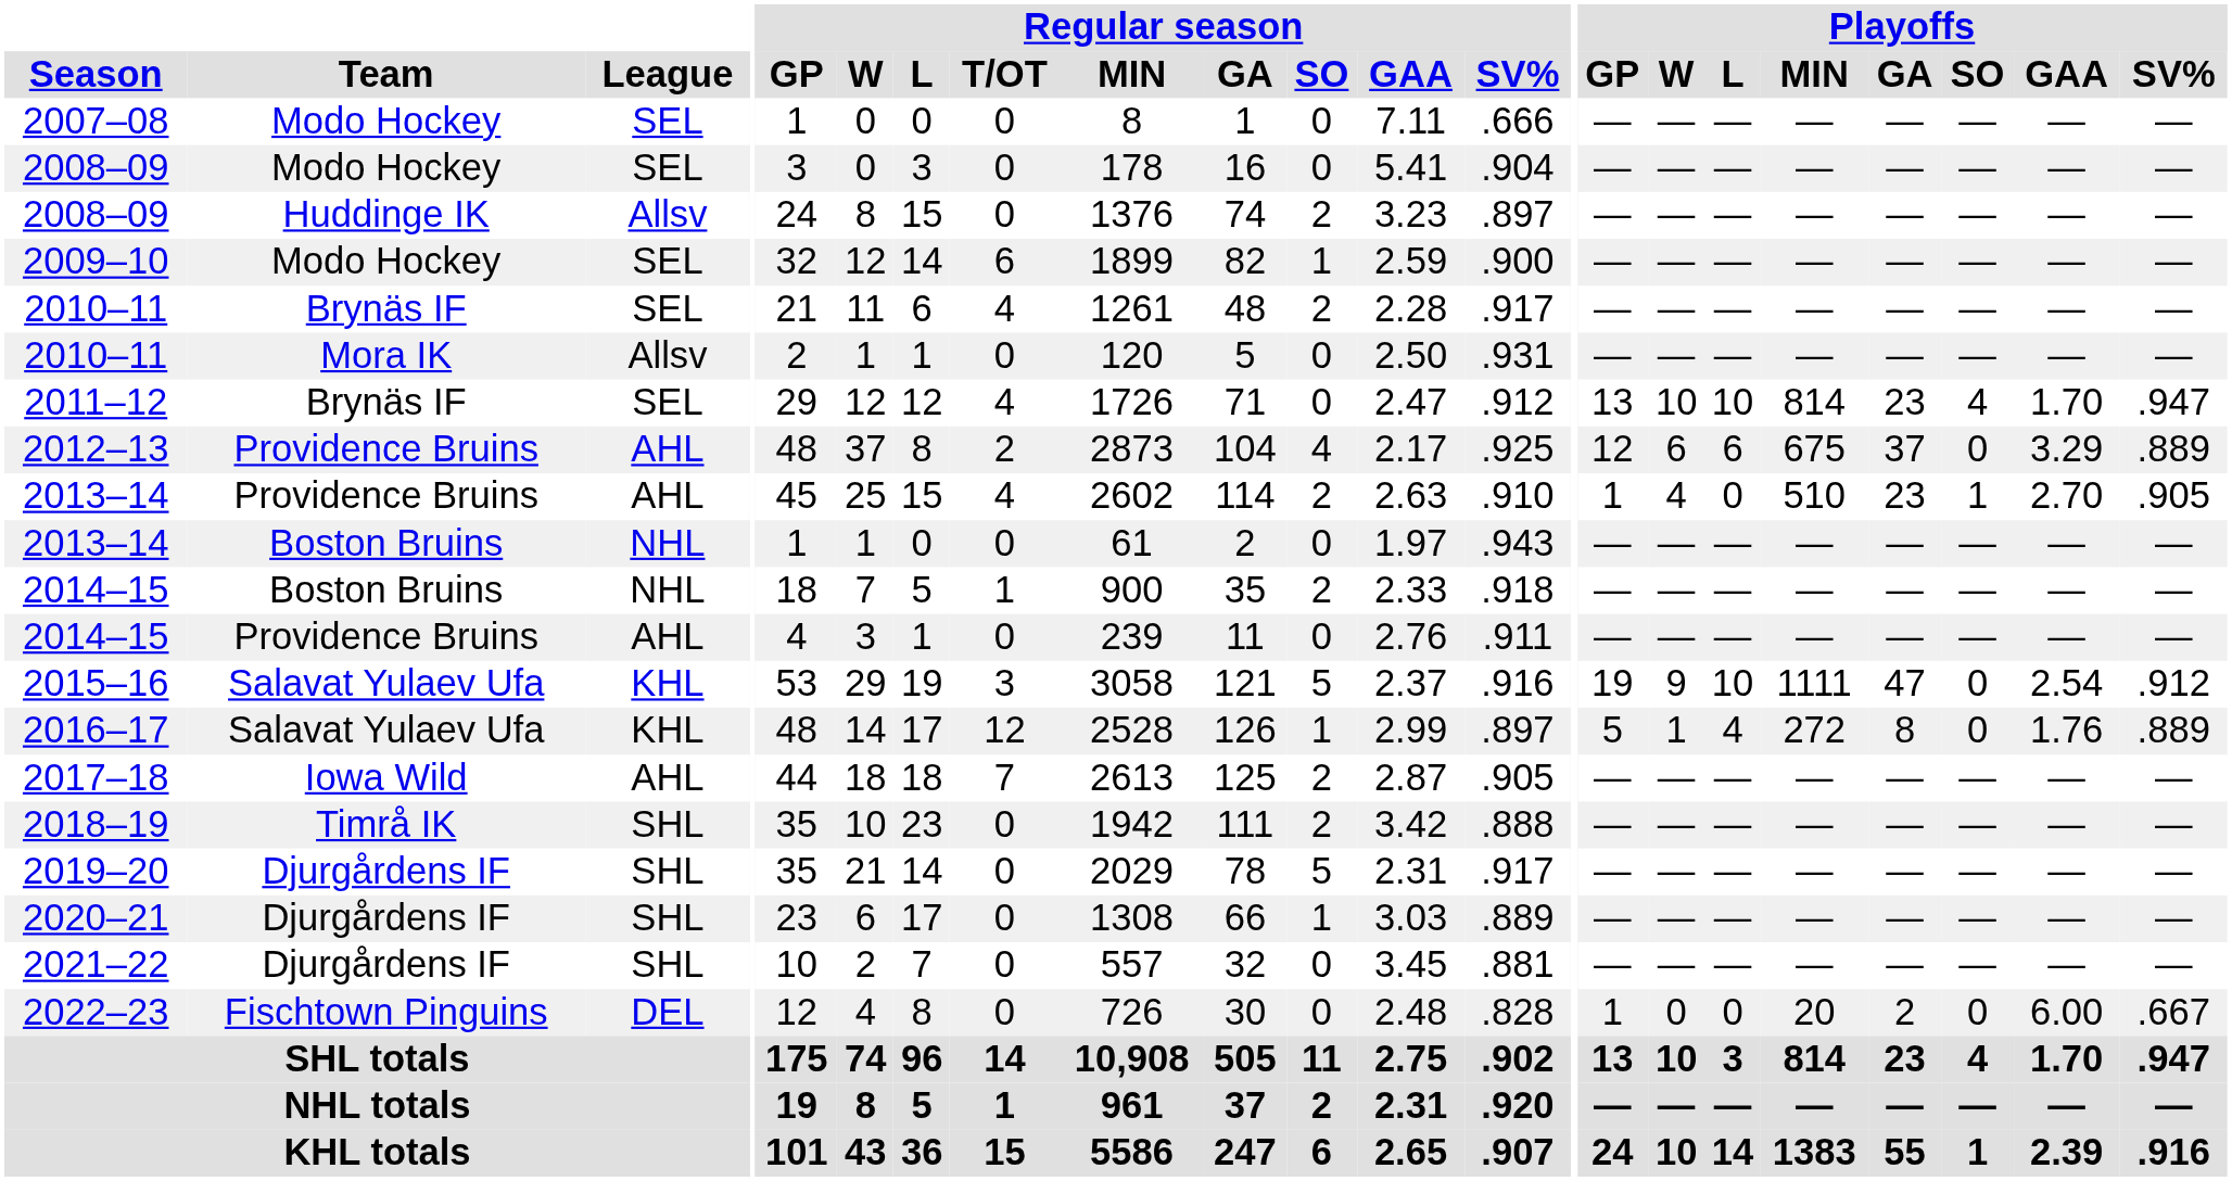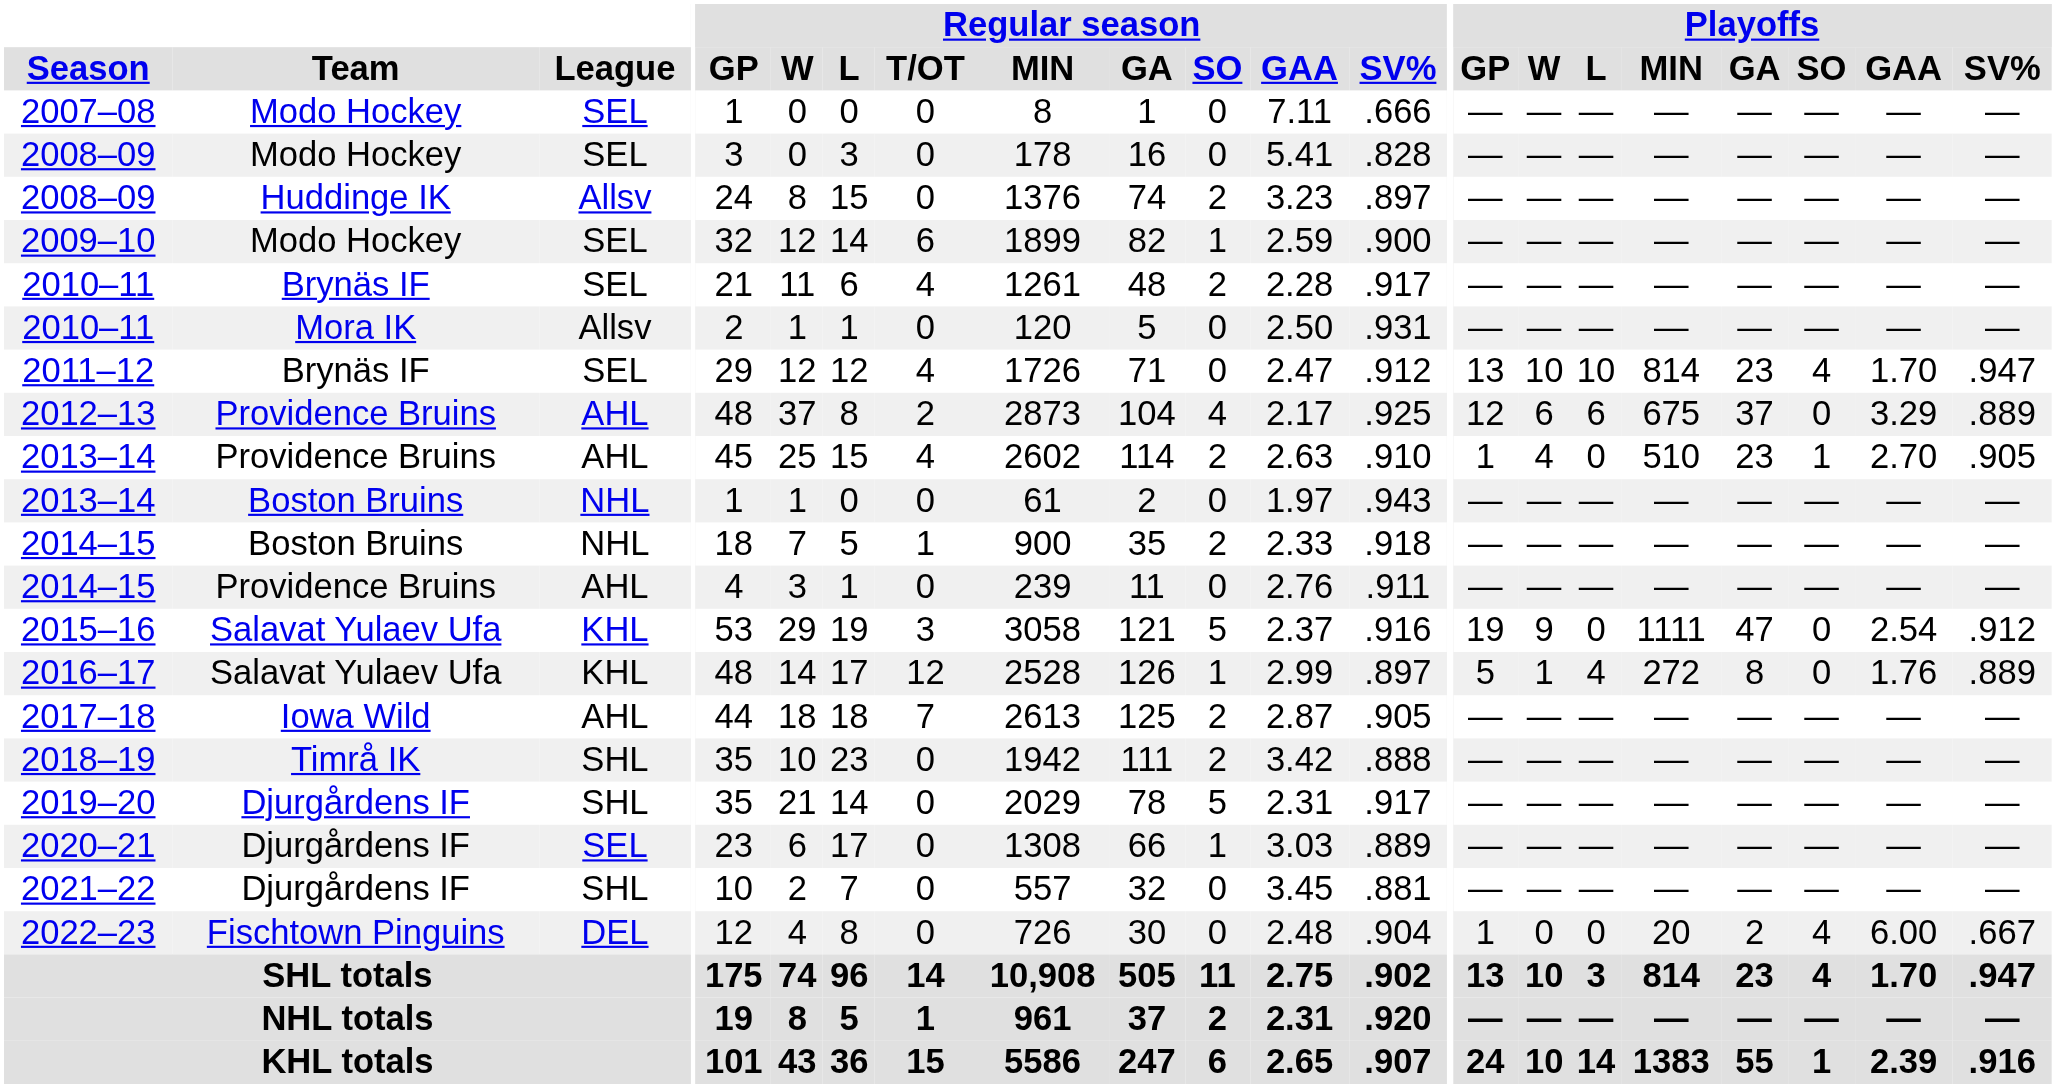 <table border="0" cellpadding="1" cellspacing="0" ID="Table3" style="text-align:center; width:75%">
 <tr bgcolor="#e0e0e0">
 <th colspan="3" bgcolor="#ffffff"></th>
 <th rowspan="99" bgcolor="#ffffff"></th>
 <th colspan="9" bgcolor="#e0e0e0"><a href='#'>Regular season</a></th>
 <th rowspan="99" bgcolor="#ffffff"></th>
 <th colspan="8" bgcolor="#e0e0e0"><a href='#'>Playoffs</a></th>
 </tr>
 <tr bgcolor="#e0e0e0">
 <th><a href='#'>Season</a></th>
 <th>Team</th>
 <th>League</th>
 <th>GP</th>
 <th>W</th>
 <th>L</th>
 <th>T/OT</th>
 <th>MIN</th>
 <th>GA</th>
 <th><a href='#'>SO</a></th>
 <th><a href='#'>GAA</a></th>
 <th><a href='#'>SV%</a></th>
 <th>GP</th>
 <th>W</th>
 <th>L</th>
 <th>MIN</th>
 <th>GA</th>
 <th>SO</th>
 <th>GAA</th>
 <th>SV%</th>
 </tr>
 <tr ALIGN="center">
 <td><a href='#'>2007–08</a></td>
 <td><a href='#'>Modo Hockey</a></td>
 <td><a href='#'>SEL</a></td>
 <td>1</td>
 <td>0</td>
 <td>0</td>
 <td>0</td>
 <td>8</td>
 <td>1</td>
 <td>0</td>
 <td>7.11</td>
 <td>.666</td>
 <td>—</td>
 <td>—</td>
 <td>—</td>
 <td>—</td>
 <td>—</td>
 <td>—</td>
 <td>—</td>
 <td>—</td>
 </tr>
 <tr ALIGN="center" bgcolor="#f0f0f0">
 <td><a href='#'>2008–09</a></td>
 <td>Modo Hockey</td>
 <td>SEL</td>
 <td>3</td>
 <td>0</td>
 <td>3</td>
 <td>0</td>
 <td>178</td>
 <td>16</td>
 <td>0</td>
 <td>5.41</td>
-<td>.904</td>
+<td>.828</td>
 <td>—</td>
 <td>—</td>
 <td>—</td>
 <td>—</td>
 <td>—</td>
 <td>—</td>
 <td>—</td>
 <td>—</td>
 </tr>
 <tr ALIGN="center">
 <td><a href='#'>2008–09</a></td>
 <td><a href='#'>Huddinge IK</a></td>
 <td><a href='#'>Allsv</a></td>
 <td>24</td>
 <td>8</td>
 <td>15</td>
 <td>0</td>
 <td>1376</td>
 <td>74</td>
 <td>2</td>
 <td>3.23</td>
 <td>.897</td>
 <td>—</td>
 <td>—</td>
 <td>—</td>
 <td>—</td>
 <td>—</td>
 <td>—</td>
 <td>—</td>
 <td>—</td>
 </tr>
 <tr ALIGN="center" bgcolor="#f0f0f0">
 <td><a href='#'>2009–10</a></td>
 <td>Modo Hockey</td>
 <td>SEL</td>
 <td>32</td>
 <td>12</td>
 <td>14</td>
 <td>6</td>
 <td>1899</td>
 <td>82</td>
 <td>1</td>
 <td>2.59</td>
 <td>.900</td>
 <td>—</td>
 <td>—</td>
 <td>—</td>
 <td>—</td>
 <td>—</td>
 <td>—</td>
 <td>—</td>
 <td>—</td>
 </tr>
 <tr ALIGN="center">
 <td><a href='#'>2010–11</a></td>
 <td><a href='#'>Brynäs IF</a></td>
 <td>SEL</td>
 <td>21</td>
 <td>11</td>
 <td>6</td>
 <td>4</td>
 <td>1261</td>
 <td>48</td>
 <td>2</td>
 <td>2.28</td>
 <td>.917</td>
 <td>—</td>
 <td>—</td>
 <td>—</td>
 <td>—</td>
 <td>—</td>
 <td>—</td>
 <td>—</td>
 <td>—</td>
 </tr>
 <tr ALIGN="center" bgcolor="#f0f0f0">
 <td><a href='#'>2010–11</a></td>
 <td><a href='#'>Mora IK</a></td>
 <td>Allsv</td>
 <td>2</td>
 <td>1</td>
 <td>1</td>
 <td>0</td>
 <td>120</td>
 <td>5</td>
 <td>0</td>
 <td>2.50</td>
 <td>.931</td>
 <td>—</td>
 <td>—</td>
 <td>—</td>
 <td>—</td>
 <td>—</td>
 <td>—</td>
 <td>—</td>
 <td>—</td>
 </tr>
 <tr ALIGN="center">
 <td><a href='#'>2011–12</a></td>
 <td>Brynäs IF</td>
 <td>SEL</td>
 <td>29</td>
 <td>12</td>
 <td>12</td>
 <td>4</td>
 <td>1726</td>
 <td>71</td>
 <td>0</td>
 <td>2.47</td>
 <td>.912</td>
 <td>13</td>
 <td>10</td>
 <td>10</td>
 <td>814</td>
 <td>23</td>
 <td>4</td>
 <td>1.70</td>
 <td>.947</td>
 </tr>
 <tr ALIGN="center" bgcolor="#f0f0f0">
 <td><a href='#'>2012–13</a></td>
 <td><a href='#'>Providence Bruins</a></td>
 <td><a href='#'>AHL</a></td>
 <td>48</td>
 <td>37</td>
 <td>8</td>
 <td>2</td>
 <td>2873</td>
 <td>104</td>
 <td>4</td>
 <td>2.17</td>
 <td>.925</td>
 <td>12</td>
 <td>6</td>
 <td>6</td>
 <td>675</td>
 <td>37</td>
 <td>0</td>
 <td>3.29</td>
 <td>.889</td>
 </tr>
 <tr ALIGN="center">
 <td><a href='#'>2013–14</a></td>
 <td>Providence Bruins</td>
 <td>AHL</td>
 <td>45</td>
 <td>25</td>
 <td>15</td>
 <td>4</td>
 <td>2602</td>
 <td>114</td>
 <td>2</td>
 <td>2.63</td>
 <td>.910</td>
 <td>1</td>
 <td>4</td>
 <td>0</td>
 <td>510</td>
 <td>23</td>
 <td>1</td>
 <td>2.70</td>
 <td>.905</td>
 </tr>
 <tr bgcolor="#f0f0f0">
 <td><a href='#'>2013–14</a></td>
 <td><a href='#'>Boston Bruins</a></td>
 <td><a href='#'>NHL</a></td>
 <td>1</td>
 <td>1</td>
 <td>0</td>
 <td>0</td>
 <td>61</td>
 <td>2</td>
 <td>0</td>
 <td>1.97</td>
 <td>.943</td>
 <td>—</td>
 <td>—</td>
 <td>—</td>
 <td>—</td>
 <td>—</td>
 <td>—</td>
 <td>—</td>
 <td>—</td>
 </tr>
 <tr>
 <td><a href='#'>2014–15</a></td>
 <td>Boston Bruins</td>
 <td>NHL</td>
 <td>18</td>
 <td>7</td>
 <td>5</td>
 <td>1</td>
 <td>900</td>
 <td>35</td>
 <td>2</td>
 <td>2.33</td>
 <td>.918</td>
 <td>—</td>
 <td>—</td>
 <td>—</td>
 <td>—</td>
 <td>—</td>
 <td>—</td>
 <td>—</td>
 <td>—</td>
 </tr>
 <tr bgcolor="#f0f0f0">
 <td><a href='#'>2014–15</a></td>
 <td>Providence Bruins</td>
 <td>AHL</td>
 <td>4</td>
 <td>3</td>
 <td>1</td>
 <td>0</td>
 <td>239</td>
 <td>11</td>
 <td>0</td>
 <td>2.76</td>
 <td>.911</td>
 <td>—</td>
 <td>—</td>
 <td>—</td>
 <td>—</td>
 <td>—</td>
 <td>—</td>
 <td>—</td>
 <td>—</td>
 </tr>
 <tr>
 <td><a href='#'>2015–16</a></td>
 <td><a href='#'>Salavat Yulaev Ufa</a></td>
 <td><a href='#'>KHL</a></td>
 <td>53</td>
 <td>29</td>
 <td>19</td>
 <td>3</td>
 <td>3058</td>
 <td>121</td>
 <td>5</td>
 <td>2.37</td>
 <td>.916</td>
 <td>19</td>
 <td>9</td>
-<td>10</td>
+<td>0</td>
 <td>1111</td>
 <td>47</td>
 <td>0</td>
 <td>2.54</td>
 <td>.912</td>
 </tr>
 <tr bgcolor="#f0f0f0">
 <td><a href='#'>2016–17</a></td>
 <td>Salavat Yulaev Ufa</td>
 <td>KHL</td>
 <td>48</td>
 <td>14</td>
 <td>17</td>
 <td>12</td>
 <td>2528</td>
 <td>126</td>
 <td>1</td>
 <td>2.99</td>
 <td>.897</td>
 <td>5</td>
 <td>1</td>
 <td>4</td>
 <td>272</td>
 <td>8</td>
 <td>0</td>
 <td>1.76</td>
 <td>.889</td>
 </tr>
 <tr>
 <td><a href='#'>2017–18</a></td>
 <td><a href='#'>Iowa Wild</a></td>
 <td>AHL</td>
 <td>44</td>
 <td>18</td>
 <td>18</td>
 <td>7</td>
 <td>2613</td>
 <td>125</td>
 <td>2</td>
 <td>2.87</td>
 <td>.905</td>
 <td>—</td>
 <td>—</td>
 <td>—</td>
 <td>—</td>
 <td>—</td>
 <td>—</td>
 <td>—</td>
 <td>—</td>
 </tr>
 <tr bgcolor="#f0f0f0">
 <td><a href='#'>2018–19</a></td>
 <td><a href='#'>Timrå IK</a></td>
 <td>SHL</td>
 <td>35</td>
 <td>10</td>
 <td>23</td>
 <td>0</td>
 <td>1942</td>
 <td>111</td>
 <td>2</td>
 <td>3.42</td>
 <td>.888</td>
 <td>—</td>
 <td>—</td>
 <td>—</td>
 <td>—</td>
 <td>—</td>
 <td>—</td>
 <td>—</td>
 <td>—</td>
 </tr>
 <tr>
 <td><a href='#'>2019–20</a></td>
 <td><a href='#'>Djurgårdens IF</a></td>
 <td>SHL</td>
 <td>35</td>
 <td>21</td>
 <td>14</td>
 <td>0</td>
 <td>2029</td>
 <td>78</td>
 <td>5</td>
 <td>2.31</td>
 <td>.917</td>
 <td>—</td>
 <td>—</td>
 <td>—</td>
 <td>—</td>
 <td>—</td>
 <td>—</td>
 <td>—</td>
 <td>—</td>
 </tr>
 <tr bgcolor="#f0f0f0">
 <td><a href='#'>2020–21</a></td>
 <td>Djurgårdens IF</td>
-<td>SHL</td>
+<td><a href='#'>SEL</a></td>
 <td>23</td>
 <td>6</td>
 <td>17</td>
 <td>0</td>
 <td>1308</td>
 <td>66</td>
 <td>1</td>
 <td>3.03</td>
 <td>.889</td>
 <td>—</td>
 <td>—</td>
 <td>—</td>
 <td>—</td>
 <td>—</td>
 <td>—</td>
 <td>—</td>
 <td>—</td>
 </tr>
 <tr>
 <td><a href='#'>2021–22</a></td>
 <td>Djurgårdens IF</td>
 <td>SHL</td>
 <td>10</td>
 <td>2</td>
 <td>7</td>
 <td>0</td>
 <td>557</td>
 <td>32</td>
 <td>0</td>
 <td>3.45</td>
 <td>.881</td>
 <td>—</td>
 <td>—</td>
 <td>—</td>
 <td>—</td>
 <td>—</td>
 <td>—</td>
 <td>—</td>
 <td>—</td>
 </tr>
 <tr bgcolor="#f0f0f0">
 <td><a href='#'>2022–23</a></td>
 <td><a href='#'>Fischtown Pinguins</a></td>
 <td><a href='#'>DEL</a></td>
 <td>12</td>
 <td>4</td>
 <td>8</td>
 <td>0</td>
 <td>726</td>
 <td>30</td>
 <td>0</td>
 <td>2.48</td>
-<td>.828</td>
+<td>.904</td>
 <td>1</td>
 <td>0</td>
 <td>0</td>
 <td>20</td>
 <td>2</td>
-<td>0</td>
+<td>4</td>
 <td>6.00</td>
 <td>.667</td>
 </tr>
 <tr ALIGN="center" bgcolor="#e0e0e0">
 <th colspan="3" align="center">SHL totals</th>
 <th>175</th>
 <th>74</th>
 <th>96</th>
 <th>14</th>
 <th>10,908</th>
 <th>505</th>
 <th>11</th>
 <th>2.75</th>
 <th>.902</th>
 <th>13</th>
 <th>10</th>
 <th>3</th>
 <th>814</th>
 <th>23</th>
 <th>4</th>
 <th>1.70</th>
 <th>.947</th>
 </tr>
 <tr ALIGN="center" bgcolor="#e0e0e0">
 <th colspan="3" align="center">NHL totals</th>
 <th>19</th>
 <th>8</th>
 <th>5</th>
 <th>1</th>
 <th>961</th>
 <th>37</th>
 <th>2</th>
 <th>2.31</th>
 <th>.920</th>
 <th>—</th>
 <th>—</th>
 <th>—</th>
 <th>—</th>
 <th>—</th>
 <th>—</th>
 <th>—</th>
 <th>—</th>
 </tr>
 <tr ALIGN="center" bgcolor="#e0e0e0">
 <th colspan="3" align="center">KHL totals</th>
 <th>101</th>
 <th>43</th>
 <th>36</th>
 <th>15</th>
 <th>5586</th>
 <th>247</th>
 <th>6</th>
 <th>2.65</th>
 <th>.907</th>
 <th>24</th>
 <th>10</th>
 <th>14</th>
 <th>1383</th>
 <th>55</th>
 <th>1</th>
 <th>2.39</th>
 <th>.916</th>
 </tr>
 </table>
